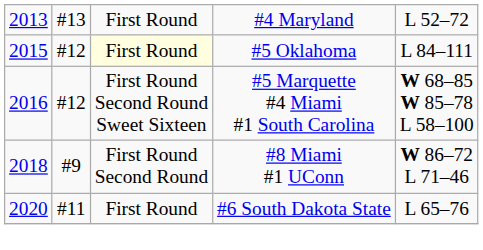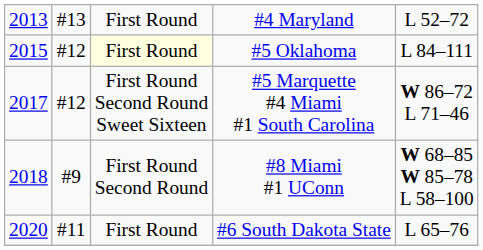 <table class="wikitable">
 <tr align="center">
 <td><a href='#'>2013</a></td>
 <td>#13</td>
 <td>First Round</td>
 <td><a href='#'>#4 Maryland</a></td>
 <td>L 52–72</td>
 </tr>
 <tr align="center">
 <td><a href='#'>2015</a></td>
 <td>#12</td>
 <td style="background: lightyellow;">First Round</td>
 <td><a href='#'>#5 Oklahoma</a></td>
 <td>L 84–111</td>
 </tr>
 <tr align="center">
-<td><a href='#'>2016</a></td>
+<td><a href='#'>2017</a></td>
 <td>#12</td>
 <td>First Round<br>Second Round<br>Sweet Sixteen</td>
 <td><a href='#'>#5 Marquette</a><br>#4 <a href='#'>Miami</a><br>#1 <a href='#'>South Carolina</a></td>
-<td><strong>W</strong> 68–85<br><strong>W</strong> 85–78<br>L 58–100</td>
+<td><strong>W</strong> 86–72<br>L 71–46</td>
 </tr>
 <tr align="center">
 <td><a href='#'>2018</a></td>
 <td>#9</td>
 <td>First Round<br>Second Round</td>
 <td><a href='#'>#8 Miami</a><br>#1 <a href='#'>UConn</a></td>
-<td><strong>W</strong> 86–72<br>L 71–46</td>
+<td><strong>W</strong> 68–85<br><strong>W</strong> 85–78<br>L 58–100</td>
 </tr>
 <tr align="center">
 <td><a href='#'>2020</a></td>
 <td>#11</td>
 <td>First Round</td>
 <td><a href='#'>#6 South Dakota State</a></td>
 <td>L 65–76</td>
 </tr>
 <tr align="center">
 </tr>
 </table>
